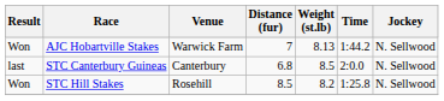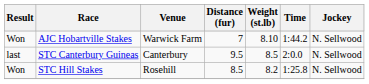 <table class="wikitable">
 <tr style="background:silver; color:black">
 <th>Result</th>
 <th>Race</th>
 <th>Venue</th>
 <th>Distance<br>(fur)</th>
 <th>Weight<br>(st.lb)</th>
 <th>Time</th>
 <th>Jockey</th>
 </tr>
 <tr>
 <td>Won</td>
 <td><a href='#'>AJC Hobartville Stakes</a></td>
 <td>Warwick Farm</td>
 <td align="right">7</td>
-<td align="right">8.13</td>
+<td align="right">8.10</td>
 <td>1:44.2</td>
 <td>N. Sellwood</td>
 </tr>
 <tr>
 <td>last</td>
 <td><a href='#'>STC Canterbury Guineas</a></td>
 <td>Canterbury</td>
-<td align="right">6.8</td>
+<td align="right">9.5</td>
 <td align="right">8.5</td>
 <td>2:0.0</td>
 <td>N. Sellwood</td>
 </tr>
 <tr>
 <td>Won</td>
 <td><a href='#'>STC Hill Stakes</a></td>
 <td>Rosehill</td>
 <td align="right">8.5</td>
 <td align="right">8.2</td>
 <td>1:25.8</td>
 <td>N. Sellwood</td>
 </tr>
 <tr>
 </tr>
 </table>
